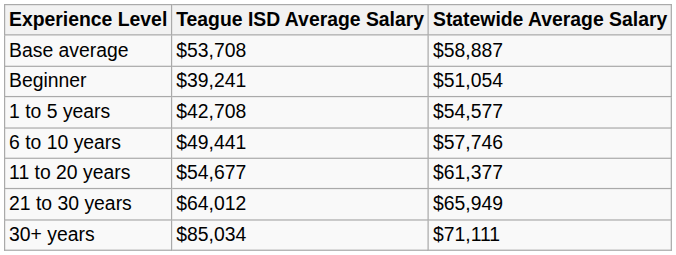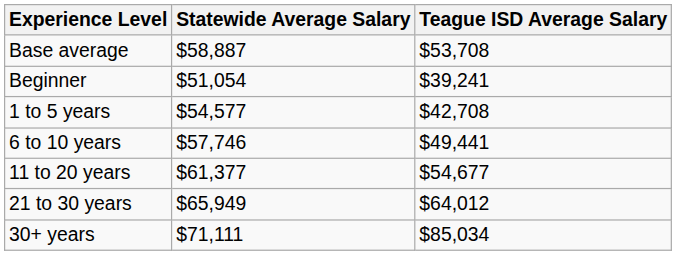 <table class="wikitable">
 <tr>
 <th>Experience Level</th>
+<th>Statewide Average Salary</th>
 <th>Teague ISD Average Salary</th>
-<th>Statewide Average Salary</th>
 </tr>
 <tr>
 <td>Base average</td>
+<td>$58,887</td>
 <td>$53,708</td>
-<td>$58,887</td>
 </tr>
 <tr>
 <td>Beginner</td>
+<td>$51,054</td>
 <td>$39,241</td>
-<td>$51,054</td>
 </tr>
 <tr>
 <td>1 to 5 years</td>
+<td>$54,577</td>
 <td>$42,708</td>
-<td>$54,577</td>
 </tr>
 <tr>
 <td>6 to 10 years</td>
+<td>$57,746</td>
 <td>$49,441</td>
-<td>$57,746</td>
 </tr>
 <tr>
 <td>11 to 20 years</td>
+<td>$61,377</td>
 <td>$54,677</td>
-<td>$61,377</td>
 </tr>
 <tr>
 <td>21 to 30 years</td>
+<td>$65,949</td>
 <td>$64,012</td>
-<td>$65,949</td>
 </tr>
 <tr>
 <td>30+ years</td>
+<td>$71,111</td>
 <td>$85,034</td>
-<td>$71,111</td>
 </tr>
 </table>
